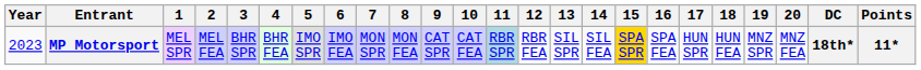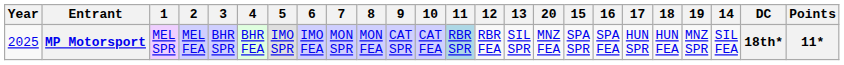 <table class="wikitable" style="text-align:center; font-size:85%;">
 <tr>
 <th>Year</th>
 <th>Entrant</th>
 <th>1</th>
 <th>2</th>
 <th>3</th>
 <th>4</th>
 <th>5</th>
 <th>6</th>
 <th>7</th>
 <th>8</th>
 <th>9</th>
 <th>10</th>
 <th>11</th>
 <th>12</th>
 <th>13</th>
-<th>14</th>
+<th>20</th>
 <th>15</th>
 <th>16</th>
 <th>17</th>
 <th>18</th>
 <th>19</th>
-<th>20</th>
+<th>14</th>
 <th>DC</th>
 <th>Points</th>
 </tr>
 <tr>
-<td><a href='#'>2023</a></td>
+<td><a href='#'>2025</a></td>
 <th nowrap><a href='#'>MP Motorsport</a></th>
 <td style="background:#EFCFFF;"><a href='#'>MEL<br>SPR</a><br></td>
 <td style="background:#CFCFFF;"><a href='#'>MEL<br>FEA</a><br></td>
 <td style="background:#CFCFFF;"><a href='#'>BHR<br>SPR</a><br></td>
 <td style="background:#DFFFDF;"><a href='#'>BHR<br>FEA</a><br></td>
 <td style="background:#DFDFDF;"><a href='#'>IMO<br>SPR</a><br></td>
 <td style="background:#CFCFFF;"><a href='#'>IMO<br>FEA</a><br></td>
 <td style="background:#CFCFFF;"><a href='#'>MON<br>SPR</a><br></td>
 <td style="background:#CFCFFF;"><a href='#'>MON<br>FEA</a><br></td>
 <td style="background:#CFCFFF;"><a href='#'>CAT<br>SPR</a><br></td>
 <td style="background:#CFCFFF;"><a href='#'>CAT<br>FEA</a><br></td>
 <td style="background: lightblue;"><a href='#'>RBR<br>SPR</a></td>
 <td><a href='#'>RBR<br>FEA</a></td>
 <td><a href='#'>SIL<br>SPR</a></td>
-<td><a href='#'>SIL<br>FEA</a></td>
-<td style="background: gold;"><a href='#'>SPA<br>SPR</a></td>
+<td><a href='#'>MNZ<br>FEA</a></td>
+<td><a href='#'>SPA<br>SPR</a></td>
 <td><a href='#'>SPA<br>FEA</a></td>
 <td><a href='#'>HUN<br>SPR</a></td>
 <td><a href='#'>HUN<br>FEA</a></td>
 <td><a href='#'>MNZ<br>SPR</a></td>
-<td><a href='#'>MNZ<br>FEA</a></td>
+<td><a href='#'>SIL<br>FEA</a></td>
 <th>18th*</th>
 <th>11*</th>
 </tr>
 </table>
